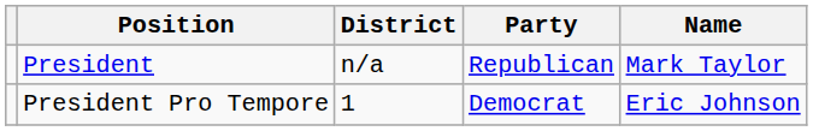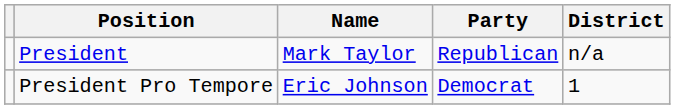 <table class="wikitable">
 <tr>
 <th></th>
 <th>Position</th>
+<th>Name</th>
+<th>Party</th>
 <th>District</th>
-<th>Party</th>
-<th>Name</th>
 </tr>
 <tr>
 <td></td>
 <td><a href='#'>President</a></td>
+<td><a href='#'>Mark Taylor</a></td>
+<td><a href='#'>Republican</a></td>
 <td>n/a</td>
-<td><a href='#'>Republican</a></td>
-<td><a href='#'>Mark Taylor</a></td>
 </tr>
 <tr>
 <td></td>
 <td>President Pro Tempore</td>
+<td><a href='#'>Eric Johnson</a></td>
+<td><a href='#'>Democrat</a></td>
 <td>1</td>
-<td><a href='#'>Democrat</a></td>
-<td><a href='#'>Eric Johnson</a></td>
 </tr>
 </table>
